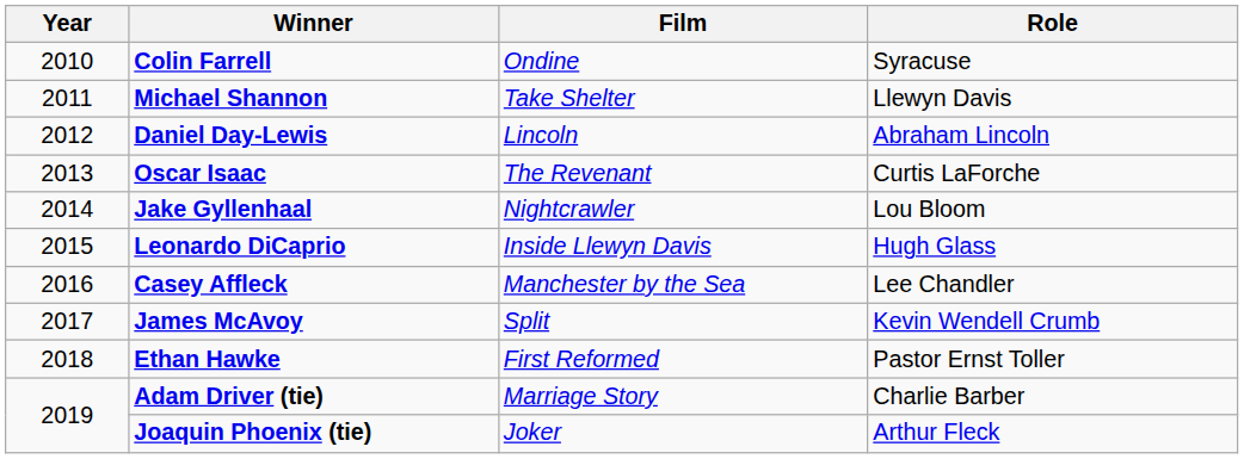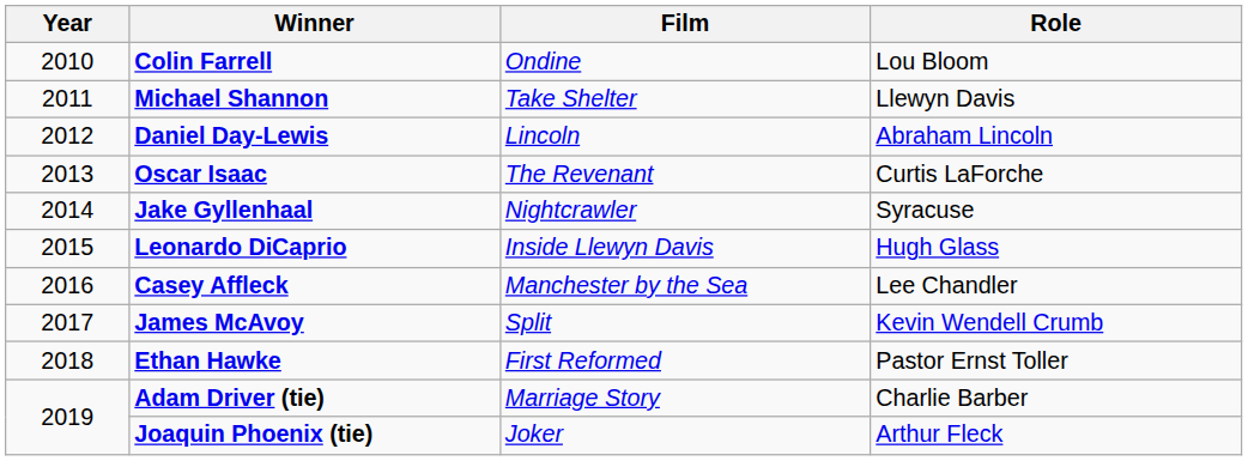 <table class="wikitable" width="95%" cellpadding="5">
 <tr>
 <th width="10%"><strong>Year</strong></th>
 <th width="30%"><strong>Winner</strong></th>
 <th width="30%"><strong>Film</strong></th>
 <th width="30%"><strong>Role</strong></th>
 </tr>
 <tr>
 <td style="text-align:center;">2010</td>
 <td><strong><a href='#'>Colin Farrell</a></strong></td>
 <td><em><a href='#'>Ondine</a></em></td>
-<td>Syracuse</td>
+<td>Lou Bloom</td>
 </tr>
 <tr>
 <td style="text-align:center;">2011</td>
 <td><strong><a href='#'>Michael Shannon</a></strong></td>
 <td><em><a href='#'>Take Shelter</a></em></td>
 <td>Llewyn Davis</td>
 </tr>
 <tr>
 <td style="text-align:center;">2012</td>
 <td><strong><a href='#'>Daniel Day-Lewis</a></strong></td>
 <td><em><a href='#'>Lincoln</a></em></td>
 <td><a href='#'>Abraham Lincoln</a></td>
 </tr>
 <tr>
 <td style="text-align:center;">2013</td>
 <td><strong><a href='#'>Oscar Isaac</a></strong></td>
 <td><em><a href='#'>The Revenant</a></em></td>
 <td>Curtis LaForche</td>
 </tr>
 <tr>
 <td style="text-align:center;">2014</td>
 <td><strong><a href='#'>Jake Gyllenhaal</a></strong></td>
 <td><em><a href='#'>Nightcrawler</a></em></td>
-<td>Lou Bloom</td>
+<td>Syracuse</td>
 </tr>
 <tr>
 <td style="text-align:center;">2015</td>
 <td><strong><a href='#'>Leonardo DiCaprio</a></strong></td>
 <td><em><a href='#'>Inside Llewyn Davis</a></em></td>
 <td><a href='#'>Hugh Glass</a></td>
 </tr>
 <tr>
 <td style="text-align:center;">2016</td>
 <td><strong><a href='#'>Casey Affleck</a></strong></td>
 <td><em><a href='#'>Manchester by the Sea</a></em></td>
 <td>Lee Chandler</td>
 </tr>
 <tr>
 <td style="text-align:center;">2017</td>
 <td><strong><a href='#'>James McAvoy</a></strong></td>
 <td><em><a href='#'>Split</a></em></td>
 <td><a href='#'>Kevin Wendell Crumb</a></td>
 </tr>
 <tr>
 <td style="text-align:center;">2018</td>
 <td><strong><a href='#'>Ethan Hawke</a></strong></td>
 <td><em><a href='#'>First Reformed</a></em></td>
 <td>Pastor Ernst Toller</td>
 </tr>
 <tr>
 <td rowspan="2" style="text-align:center;">2019</td>
 <td><strong><a href='#'>Adam Driver</a> (tie)</strong></td>
 <td><em><a href='#'>Marriage Story</a></em></td>
 <td>Charlie Barber</td>
 </tr>
 <tr>
 <td><strong><a href='#'>Joaquin Phoenix</a> (tie)</strong></td>
 <td><em><a href='#'>Joker</a></em></td>
 <td><a href='#'>Arthur Fleck</a></td>
 </tr>
 </table>
